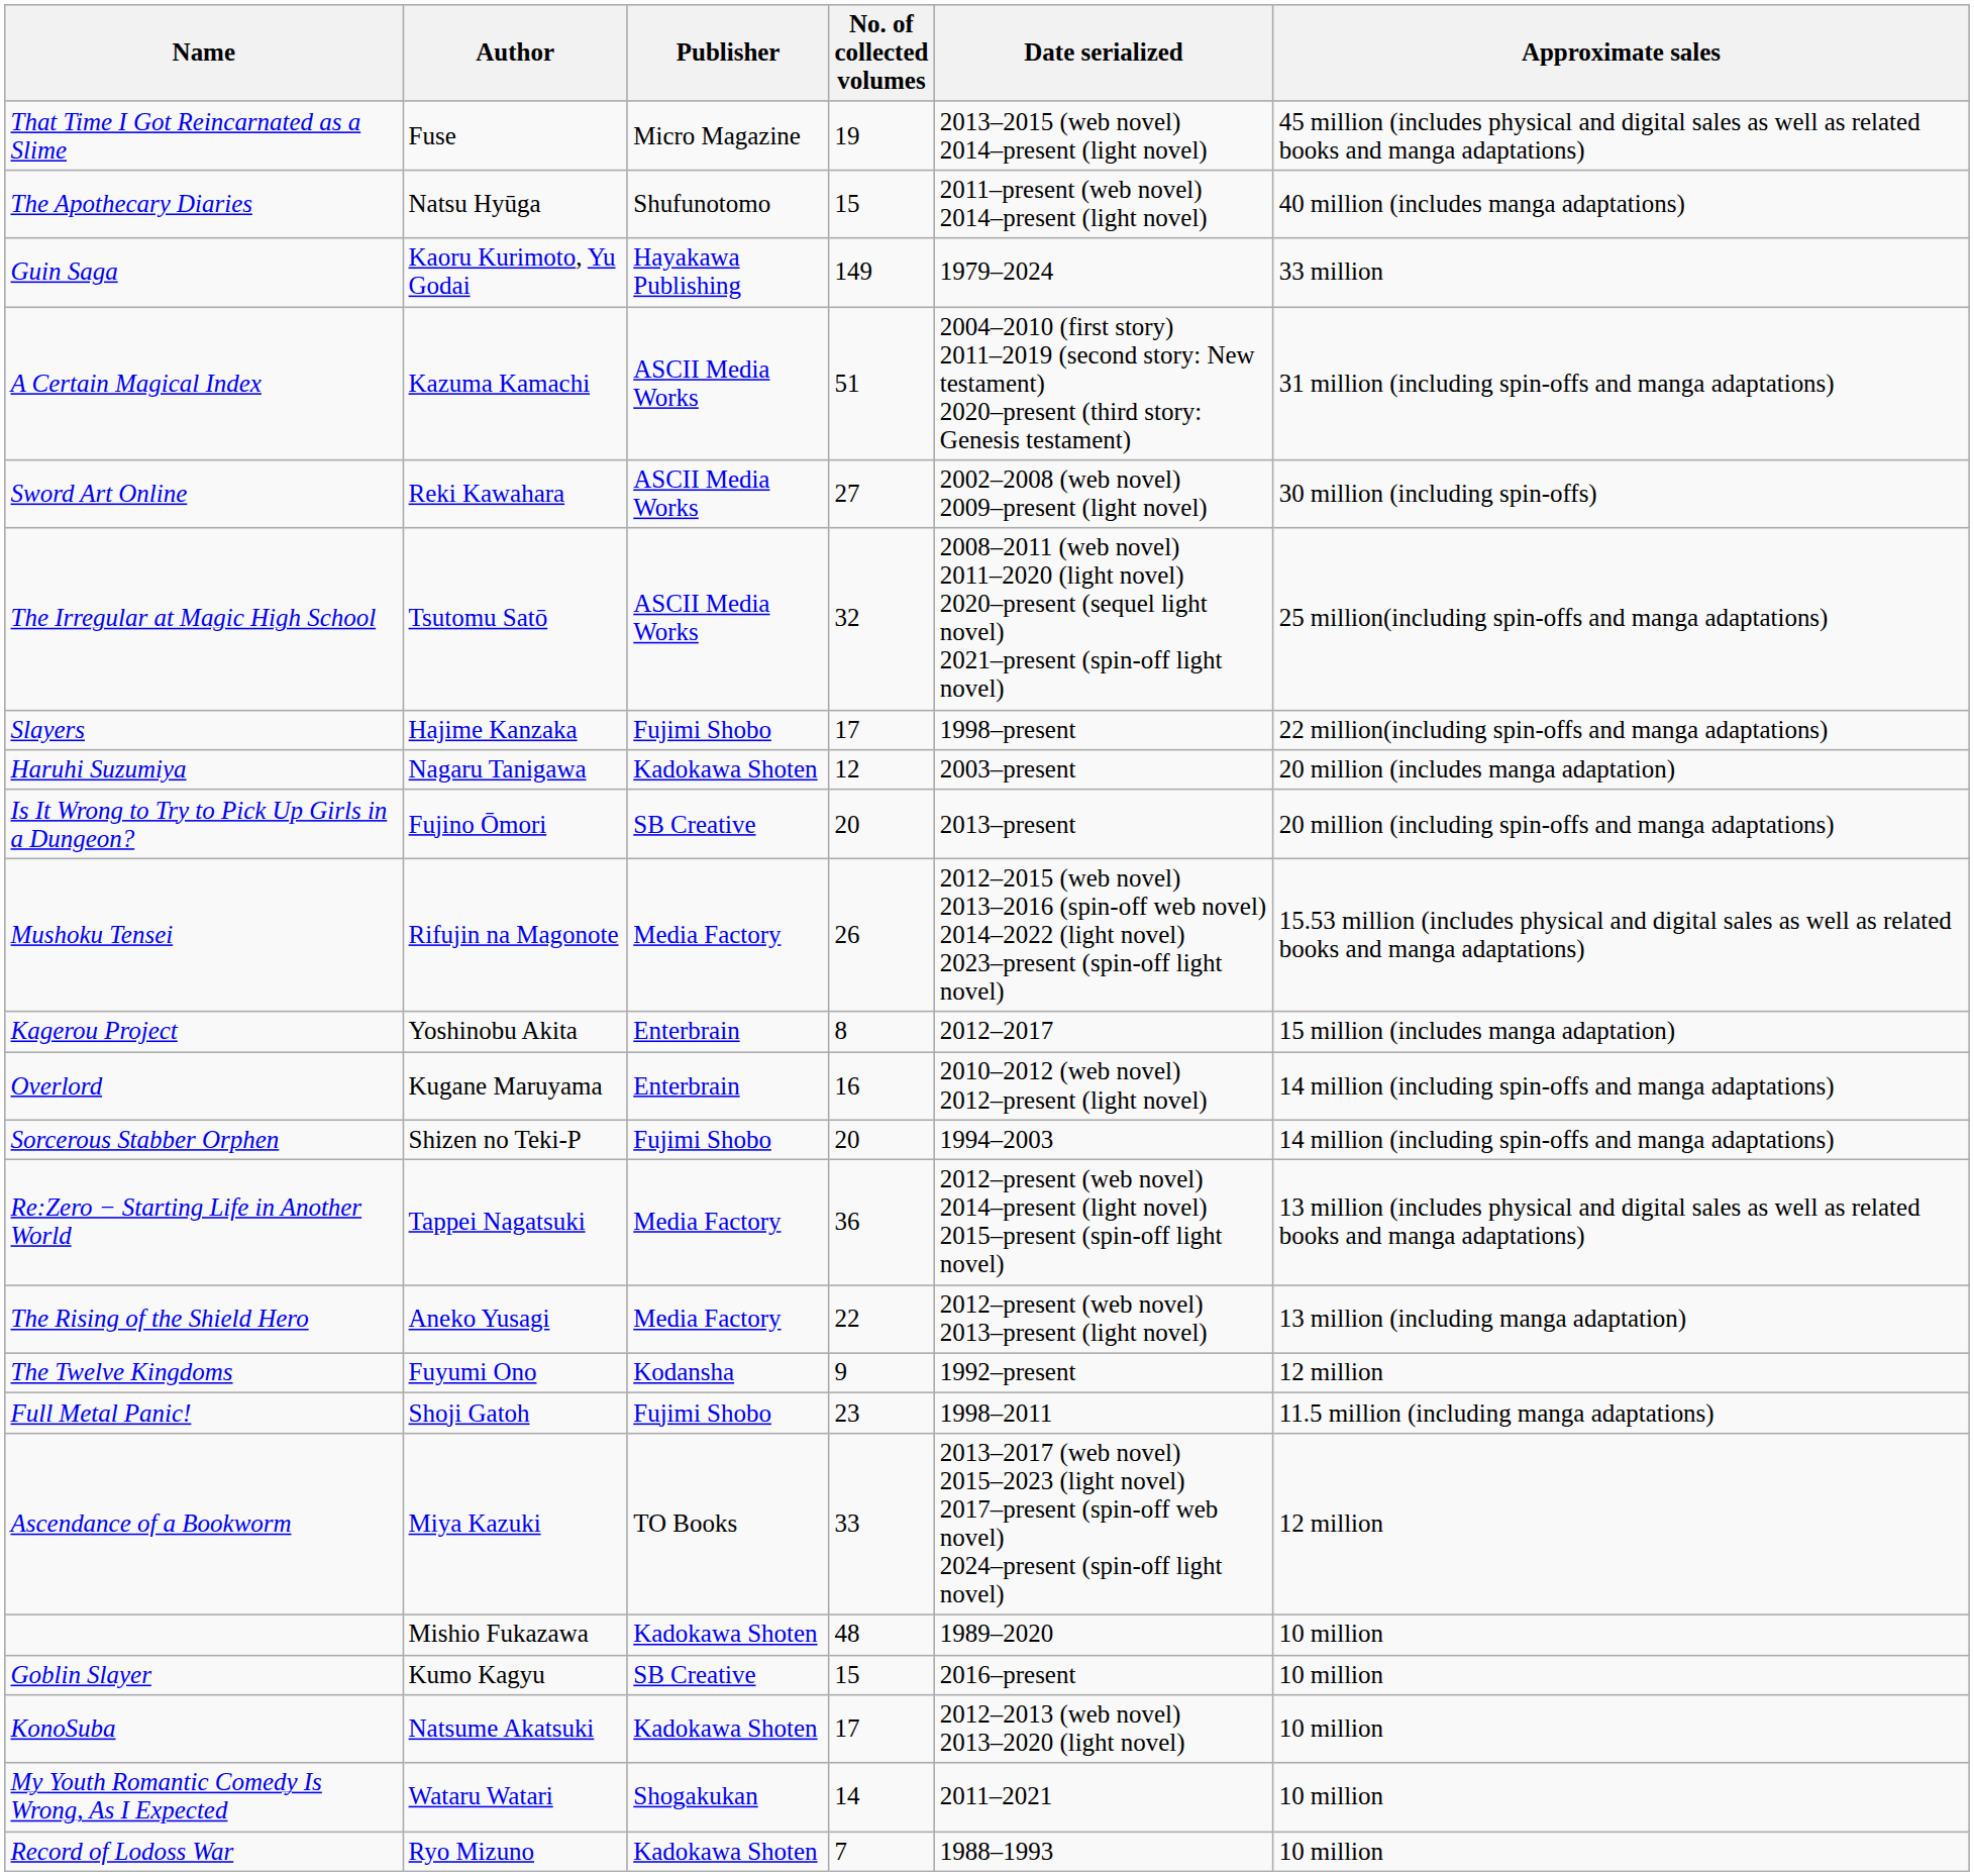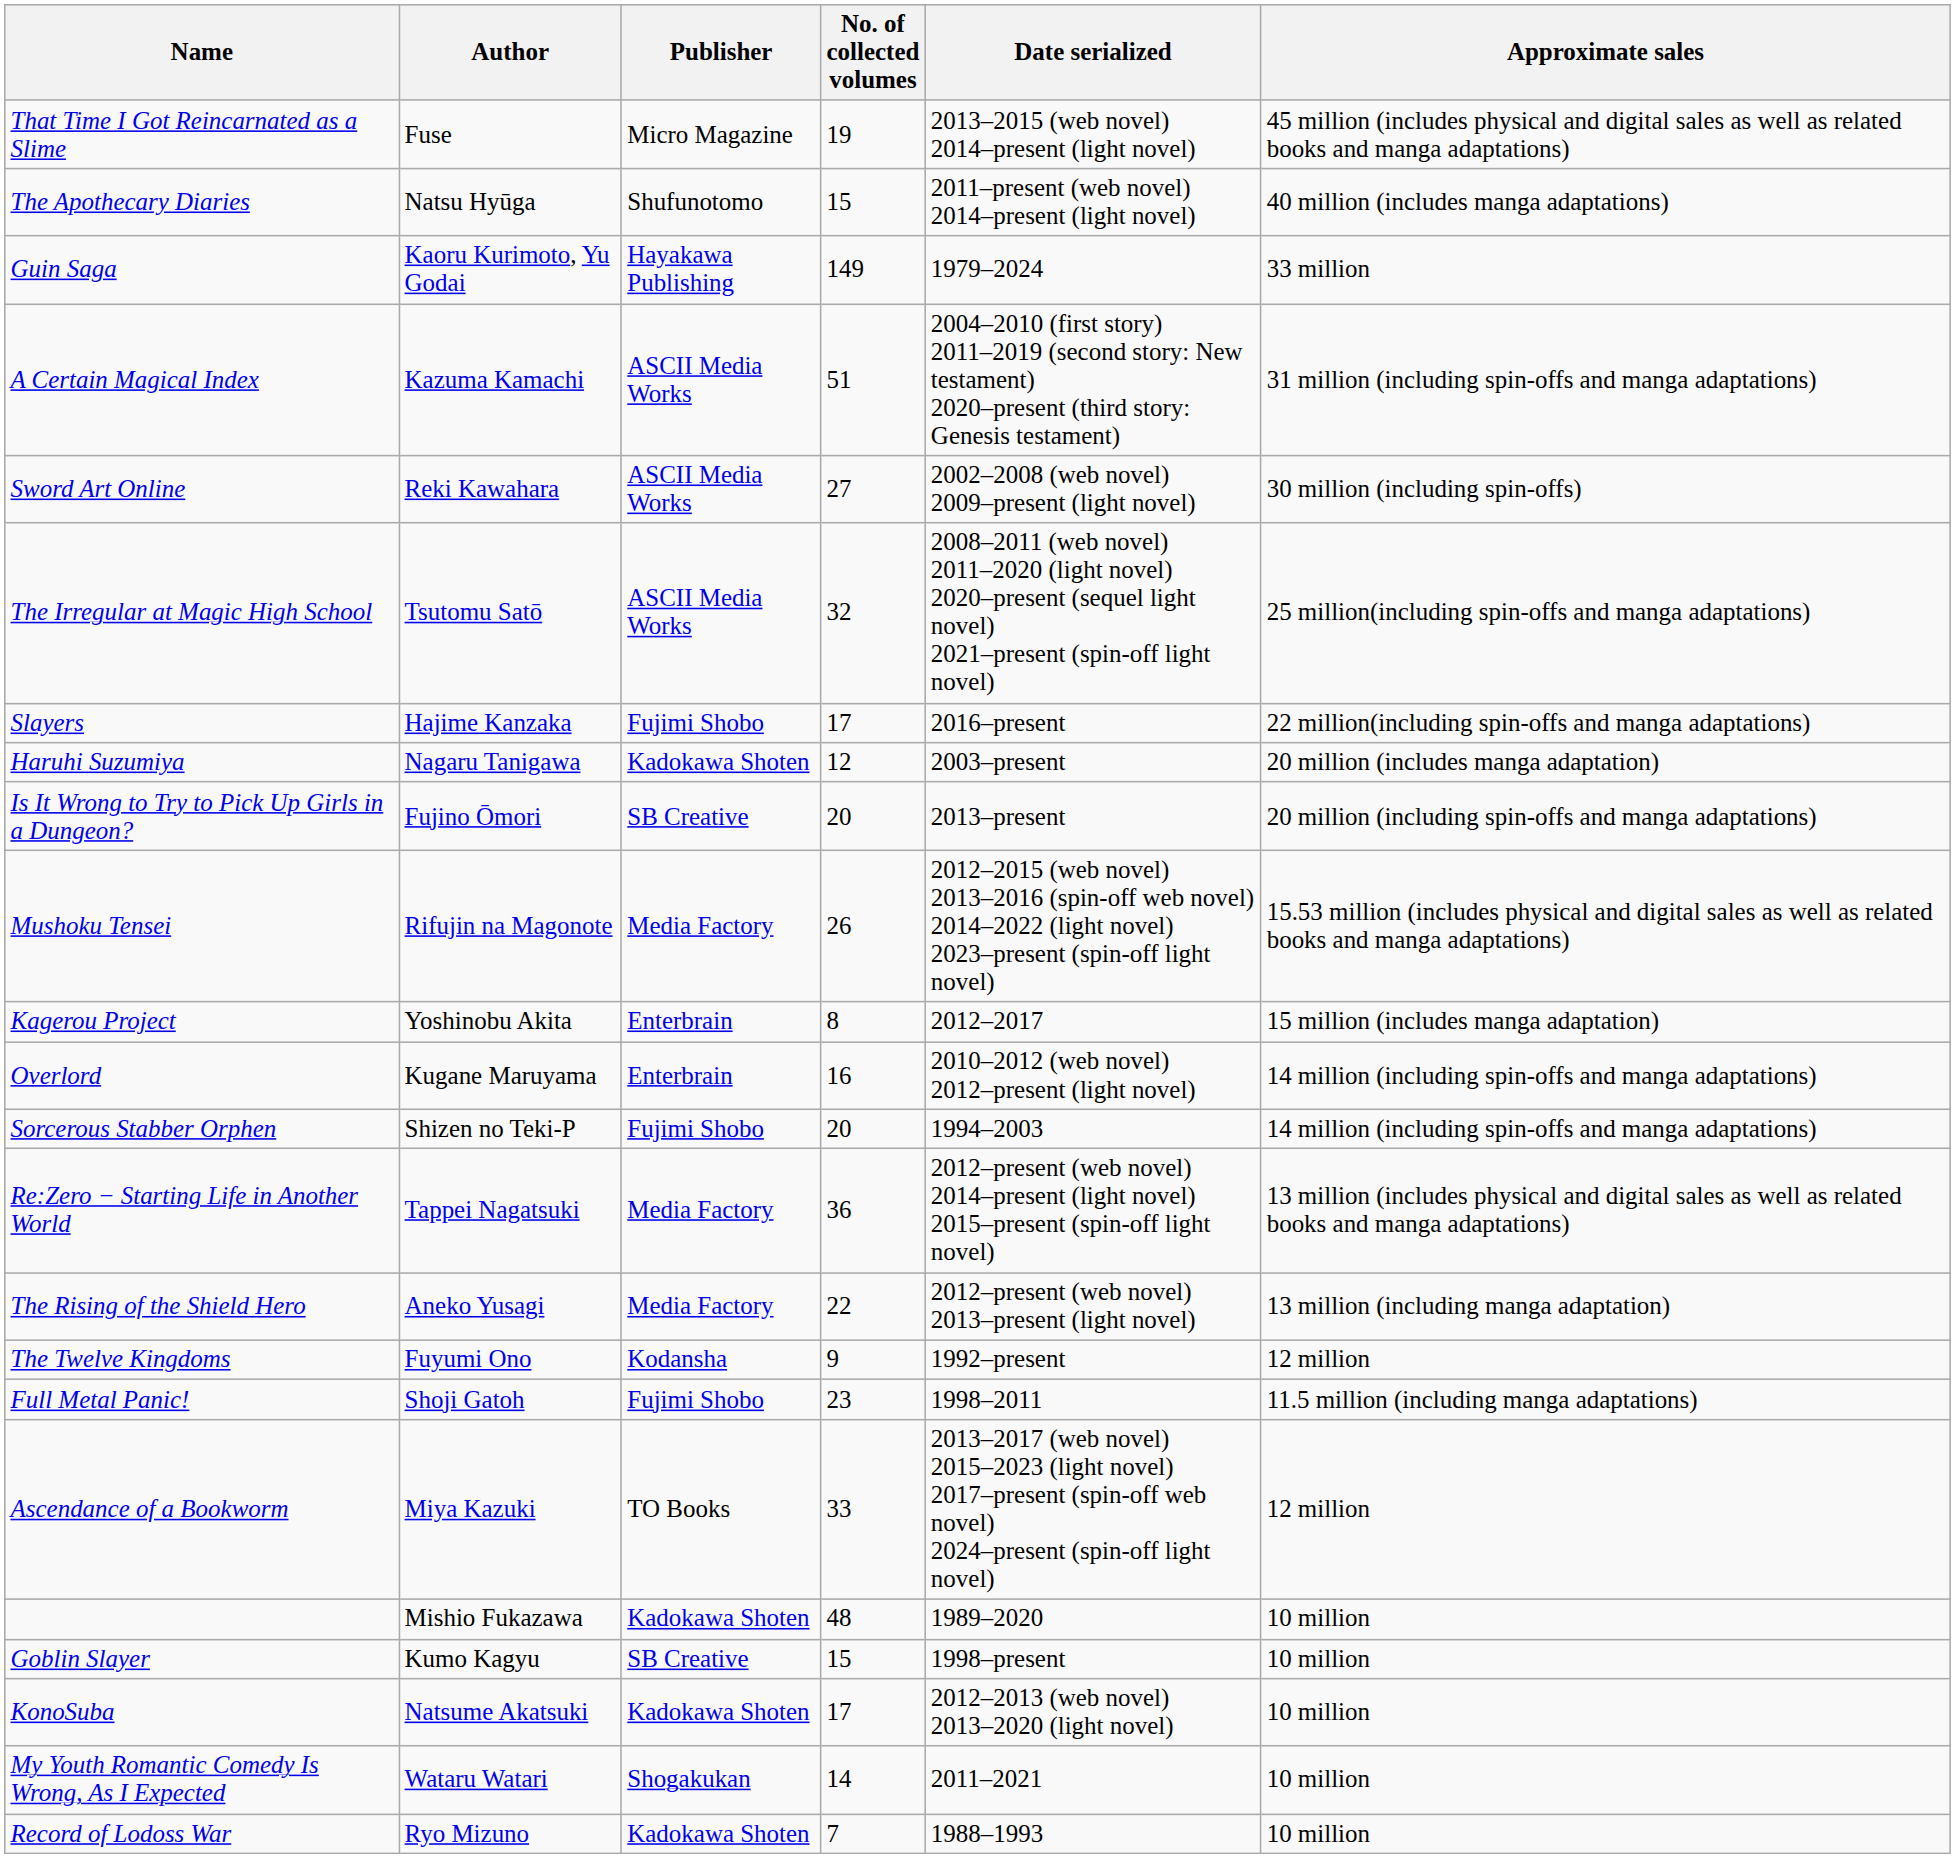 <table class="wikitable sortable">
 <tr>
 <th>Name</th>
 <th>Author</th>
 <th>Publisher</th>
 <th>No. of<br>collected<br>volumes</th>
 <th>Date serialized</th>
 <th>Approximate sales</th>
 </tr>
 <tr>
 <td><em><a href='#'>That Time I Got Reincarnated as a Slime</a></em></td>
 <td>Fuse</td>
 <td>Micro Magazine</td>
 <td>19</td>
 <td>2013–2015 (web novel)<br>2014–present (light novel)</td>
 <td>45 million (includes physical and digital sales as well as related books and manga adaptations)</td>
 </tr>
 <tr>
 <td><em><a href='#'>The Apothecary Diaries</a></em></td>
 <td>Natsu Hyūga</td>
 <td>Shufunotomo</td>
 <td>15</td>
 <td>2011–present (web novel)<br>2014–present (light novel)</td>
 <td>40 million (includes manga adaptations)</td>
 </tr>
 <tr>
 <td><em><a href='#'>Guin Saga</a></em></td>
 <td><a href='#'>Kaoru Kurimoto</a>, <a href='#'>Yu Godai</a></td>
 <td><a href='#'>Hayakawa Publishing</a></td>
 <td>149</td>
 <td>1979–2024</td>
 <td>33 million</td>
 </tr>
 <tr>
 <td><em><a href='#'>A Certain Magical Index</a></em></td>
 <td><a href='#'>Kazuma Kamachi</a></td>
 <td><a href='#'>ASCII Media Works</a></td>
 <td>51</td>
 <td>2004–2010 (first story)<br>2011–2019 (second story: New testament)<br>2020–present (third story: Genesis testament)</td>
 <td>31 million (including spin-offs and manga adaptations)</td>
 </tr>
 <tr>
 <td><em><a href='#'>Sword Art Online</a></em></td>
 <td><a href='#'>Reki Kawahara</a></td>
 <td><a href='#'>ASCII Media Works</a></td>
 <td>27</td>
 <td>2002–2008 (web novel)<br>2009–present (light novel)</td>
 <td>30 million (including spin-offs)</td>
 </tr>
 <tr>
 <td><em><a href='#'>The Irregular at Magic High School</a></em></td>
 <td><a href='#'>Tsutomu Satō</a></td>
 <td><a href='#'>ASCII Media Works</a></td>
 <td>32</td>
 <td>2008–2011 (web novel)<br>2011–2020 (light novel)<br>2020–present (sequel light novel)<br>2021–present (spin-off light novel)</td>
 <td>25 million(including spin-offs and manga adaptations)</td>
 </tr>
 <tr>
 <td><em><a href='#'>Slayers</a></em></td>
 <td><a href='#'>Hajime Kanzaka</a></td>
 <td><a href='#'>Fujimi Shobo</a></td>
 <td>17</td>
-<td>1998–present</td>
+<td>2016–present</td>
 <td>22 million(including spin-offs and manga adaptations)</td>
 </tr>
 <tr>
 <td><em><a href='#'>Haruhi Suzumiya</a></em></td>
 <td><a href='#'>Nagaru Tanigawa</a></td>
 <td><a href='#'>Kadokawa Shoten</a></td>
 <td>12</td>
 <td>2003–present</td>
 <td>20 million (includes manga adaptation)</td>
 </tr>
 <tr>
 <td><em><a href='#'>Is It Wrong to Try to Pick Up Girls in a Dungeon?</a></em></td>
 <td><a href='#'>Fujino Ōmori</a></td>
 <td><a href='#'>SB Creative</a></td>
 <td>20</td>
 <td>2013–present</td>
 <td>20 million (including spin-offs and manga adaptations)</td>
 </tr>
 <tr>
 <td><em><a href='#'>Mushoku Tensei</a></em></td>
 <td><a href='#'>Rifujin na Magonote</a></td>
 <td><a href='#'>Media Factory</a></td>
 <td>26</td>
 <td>2012–2015 (web novel)<br>2013–2016 (spin-off web novel)<br>2014–2022 (light novel)<br>2023–present (spin-off light novel)</td>
 <td>15.53 million (includes physical and digital sales as well as related books and manga adaptations)</td>
 </tr>
 <tr>
 <td><em><a href='#'>Kagerou Project</a></em></td>
 <td>Yoshinobu Akita</td>
 <td><a href='#'>Enterbrain</a></td>
 <td>8</td>
 <td>2012–2017</td>
 <td>15 million (includes manga adaptation)</td>
 </tr>
 <tr>
 <td><em><a href='#'>Overlord</a></em></td>
 <td>Kugane Maruyama</td>
 <td><a href='#'>Enterbrain</a></td>
 <td>16</td>
 <td>2010–2012 (web novel) <br> 2012–present (light novel)</td>
 <td>14 million (including spin-offs and manga adaptations)</td>
 </tr>
 <tr>
 <td><em><a href='#'>Sorcerous Stabber Orphen</a></em></td>
 <td>Shizen no Teki-P</td>
 <td><a href='#'>Fujimi Shobo</a></td>
 <td>20</td>
 <td>1994–2003</td>
 <td>14 million (including spin-offs and manga adaptations)</td>
 </tr>
 <tr>
 <td><em><a href='#'>Re:Zero − Starting Life in Another World</a></em></td>
 <td><a href='#'>Tappei Nagatsuki</a></td>
 <td><a href='#'>Media Factory</a></td>
 <td>36</td>
 <td>2012–present (web novel)<br>2014–present (light novel)<br>2015–present (spin-off light novel)</td>
 <td>13 million (includes physical and digital sales as well as related books and manga adaptations)</td>
 </tr>
 <tr>
 <td><em><a href='#'>The Rising of the Shield Hero</a></em></td>
 <td><a href='#'>Aneko Yusagi</a></td>
 <td><a href='#'>Media Factory</a></td>
 <td>22</td>
 <td>2012–present (web novel) <br> 2013–present (light novel)</td>
 <td>13 million  (including manga adaptation)</td>
 </tr>
 <tr>
 <td><em><a href='#'>The Twelve Kingdoms</a></em></td>
 <td><a href='#'>Fuyumi Ono</a></td>
 <td><a href='#'>Kodansha</a></td>
 <td>9</td>
 <td>1992–present</td>
 <td>12 million</td>
 </tr>
 <tr>
 <td><em><a href='#'>Full Metal Panic!</a></em></td>
 <td><a href='#'>Shoji Gatoh</a></td>
 <td><a href='#'>Fujimi Shobo</a></td>
 <td>23</td>
 <td>1998–2011</td>
 <td>11.5 million (including manga adaptations)</td>
 </tr>
 <tr>
 <td><em><a href='#'>Ascendance of a Bookworm</a></em></td>
 <td><a href='#'>Miya Kazuki</a></td>
 <td>TO Books</td>
 <td>33</td>
 <td>2013–2017 (web novel)<br> 2015–2023 (light novel)<br> 2017–present (spin-off web novel)<br> 2024–present (spin-off light novel)</td>
 <td>12 million</td>
 </tr>
 <tr>
 <td><em></em></td>
 <td>Mishio Fukazawa</td>
 <td><a href='#'>Kadokawa Shoten</a></td>
 <td>48</td>
 <td>1989–2020</td>
 <td>10 million</td>
 </tr>
 <tr>
 <td><em><a href='#'>Goblin Slayer</a></em></td>
 <td>Kumo Kagyu</td>
 <td><a href='#'>SB Creative</a></td>
 <td>15</td>
-<td>2016–present</td>
+<td>1998–present</td>
 <td>10 million</td>
 </tr>
 <tr>
 <td><em><a href='#'>KonoSuba</a></em></td>
 <td><a href='#'>Natsume Akatsuki</a></td>
 <td><a href='#'>Kadokawa Shoten</a></td>
 <td>17</td>
 <td>2012–2013 (web novel)<br>2013–2020 (light novel)</td>
 <td>10 million</td>
 </tr>
 <tr>
 <td><em><a href='#'>My Youth Romantic Comedy Is Wrong, As I Expected</a></em></td>
 <td><a href='#'>Wataru Watari</a></td>
 <td><a href='#'>Shogakukan</a></td>
 <td>14</td>
 <td>2011–2021</td>
 <td>10 million</td>
 </tr>
 <tr>
 <td><em><a href='#'>Record of Lodoss War</a></em></td>
 <td><a href='#'>Ryo Mizuno</a></td>
 <td><a href='#'>Kadokawa Shoten</a></td>
 <td>7</td>
 <td>1988–1993</td>
 <td>10 million</td>
 </tr>
 </table>
